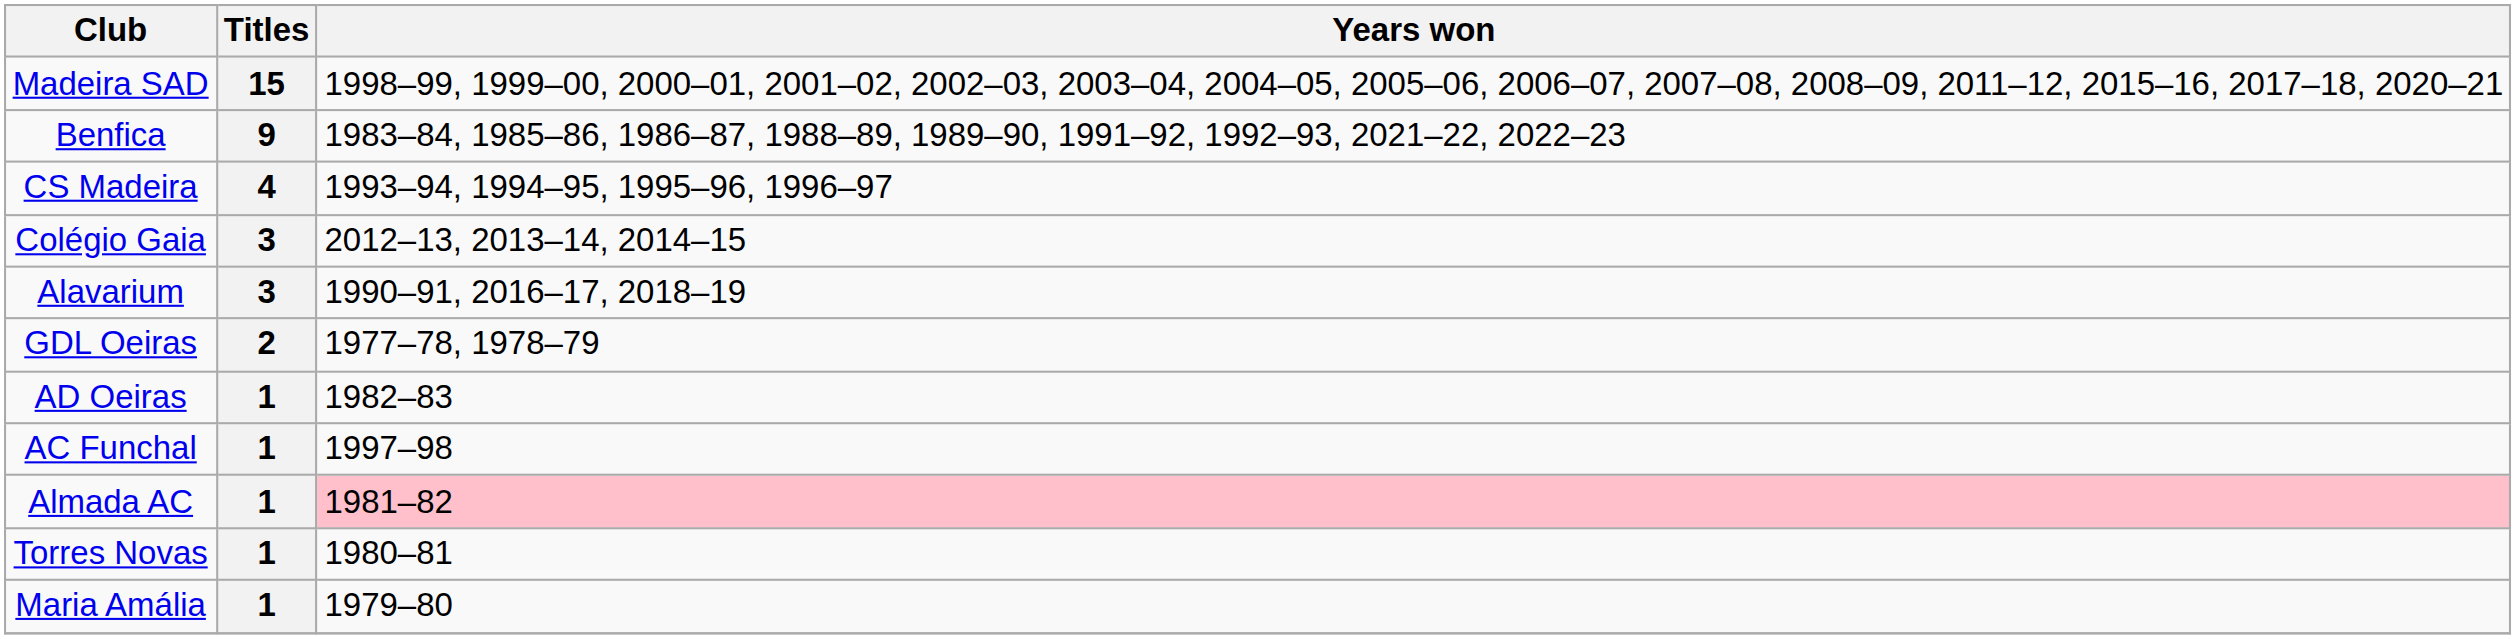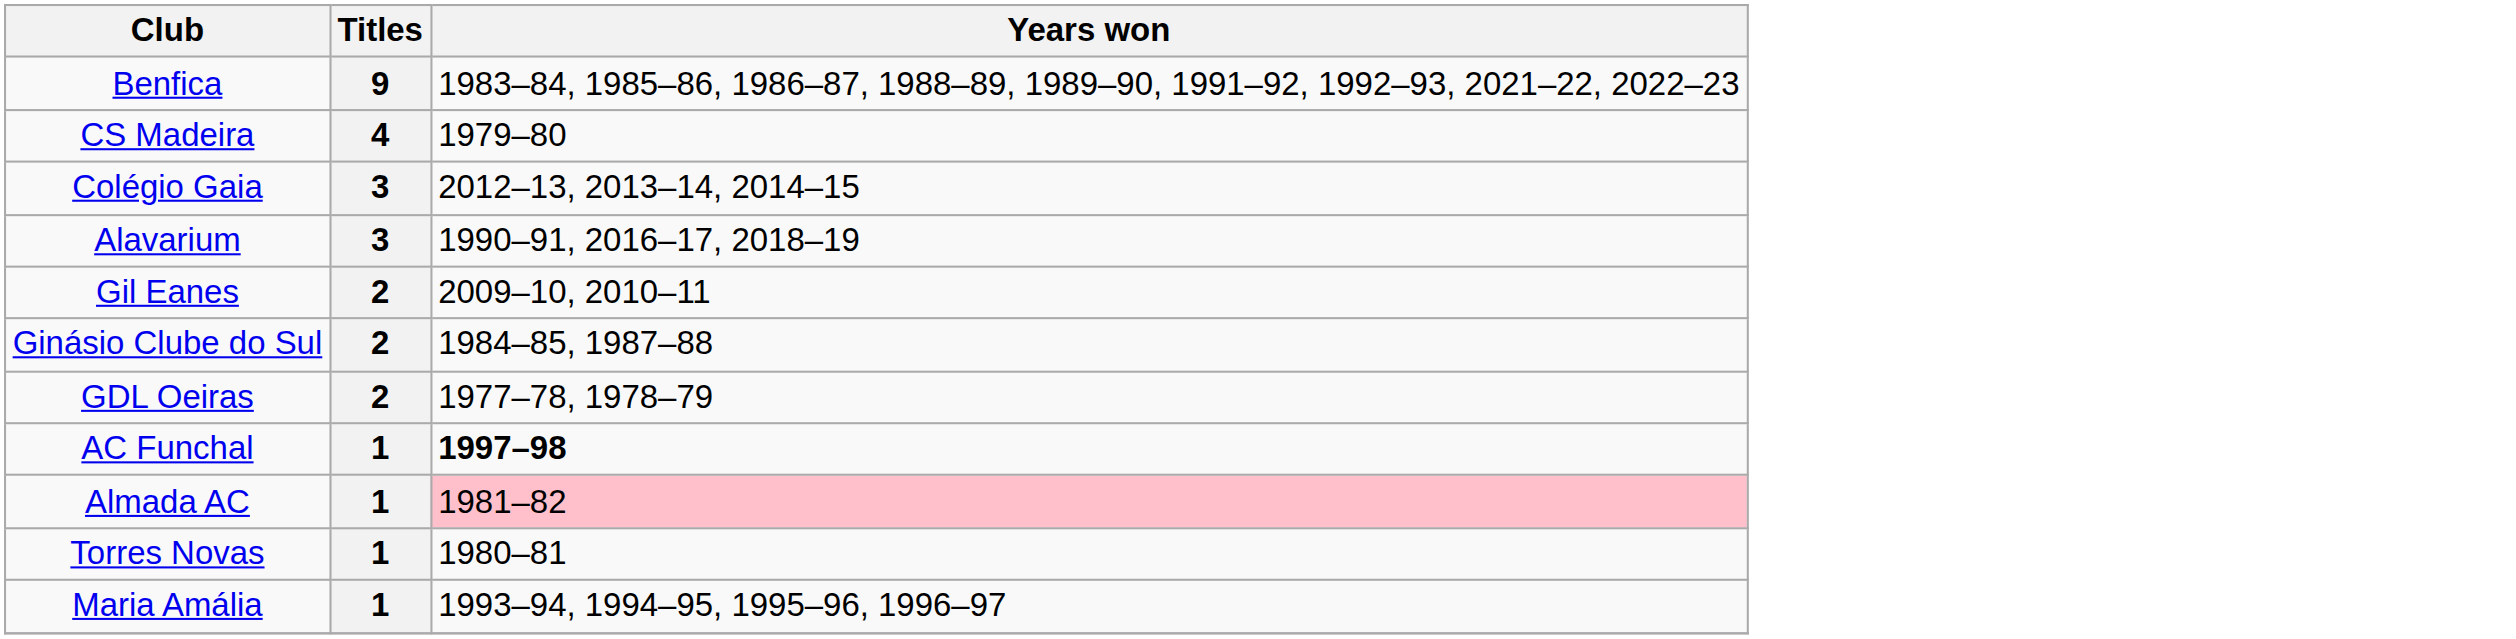 <table class="wikitable sortable plainrowheaders">
 <tr>
 <th scope="col">Club</th>
 <th scope="col" style="width:2em;">Titles</th>
 <th scope="col">Years won</th>
-</tr>
-<tr>
-<td align="center"><a href='#'>Madeira SAD</a></td>
-<th scope="row">15</th>
-<td>1998–99, 1999–00, 2000–01, 2001–02, 2002–03, 2003–04, 2004–05, 2005–06, 2006–07, 2007–08, 2008–09, 2011–12, 2015–16, 2017–18, 2020–21</td>
 </tr>
 <tr>
 <td align="center"><a href='#'>Benfica</a></td>
 <th scope="row">9</th>
 <td>1983–84, 1985–86, 1986–87, 1988–89, 1989–90, 1991–92, 1992–93, 2021–22, 2022–23</td>
 </tr>
 <tr>
 <td align="center"><a href='#'>CS Madeira</a></td>
 <th scope="row">4</th>
-<td>1993–94, 1994–95, 1995–96, 1996–97</td>
+<td>1979–80</td>
 </tr>
 <tr>
 <td align="center"><a href='#'>Colégio Gaia</a></td>
 <th scope="row">3</th>
 <td>2012–13, 2013–14, 2014–15</td>
 </tr>
 <tr>
 <td align="center"><a href='#'>Alavarium</a></td>
 <th scope="row">3</th>
 <td>1990–91, 2016–17, 2018–19</td>
 </tr>
 <tr>
+<td align="center"><a href='#'>Gil Eanes</a></td>
+<th scope="row">2</th>
+<td>2009–10, 2010–11</td>
+</tr>
+<tr>
+<td align="center"><a href='#'>Ginásio Clube do Sul</a></td>
+<th scope="row">2</th>
+<td>1984–85, 1987–88</td>
+</tr>
+<tr>
 <td align="center"><a href='#'>GDL Oeiras</a></td>
 <th scope="row">2</th>
 <td>1977–78, 1978–79</td>
 </tr>
 <tr>
-<td align="center"><a href='#'>AD Oeiras</a></td>
-<th scope="row">1</th>
-<td>1982–83</td>
-</tr>
-<tr>
 <td align="center"><a href='#'>AC Funchal</a></td>
 <th scope="row">1</th>
-<td>1997–98</td>
+<td><strong>1997–98</strong></td>
 </tr>
 <tr>
 <td align="center"><a href='#'>Almada AC</a></td>
 <th scope="row">1</th>
 <td style="background: pink;">1981–82</td>
 </tr>
 <tr>
 <td align="center"><a href='#'>Torres Novas</a></td>
 <th scope="row">1</th>
 <td>1980–81</td>
 </tr>
 <tr>
 <td align="center"><a href='#'>Maria Amália</a></td>
 <th scope="row">1</th>
-<td>1979–80</td>
+<td>1993–94, 1994–95, 1995–96, 1996–97</td>
 </tr>
 <tr>
 </tr>
 </table>
